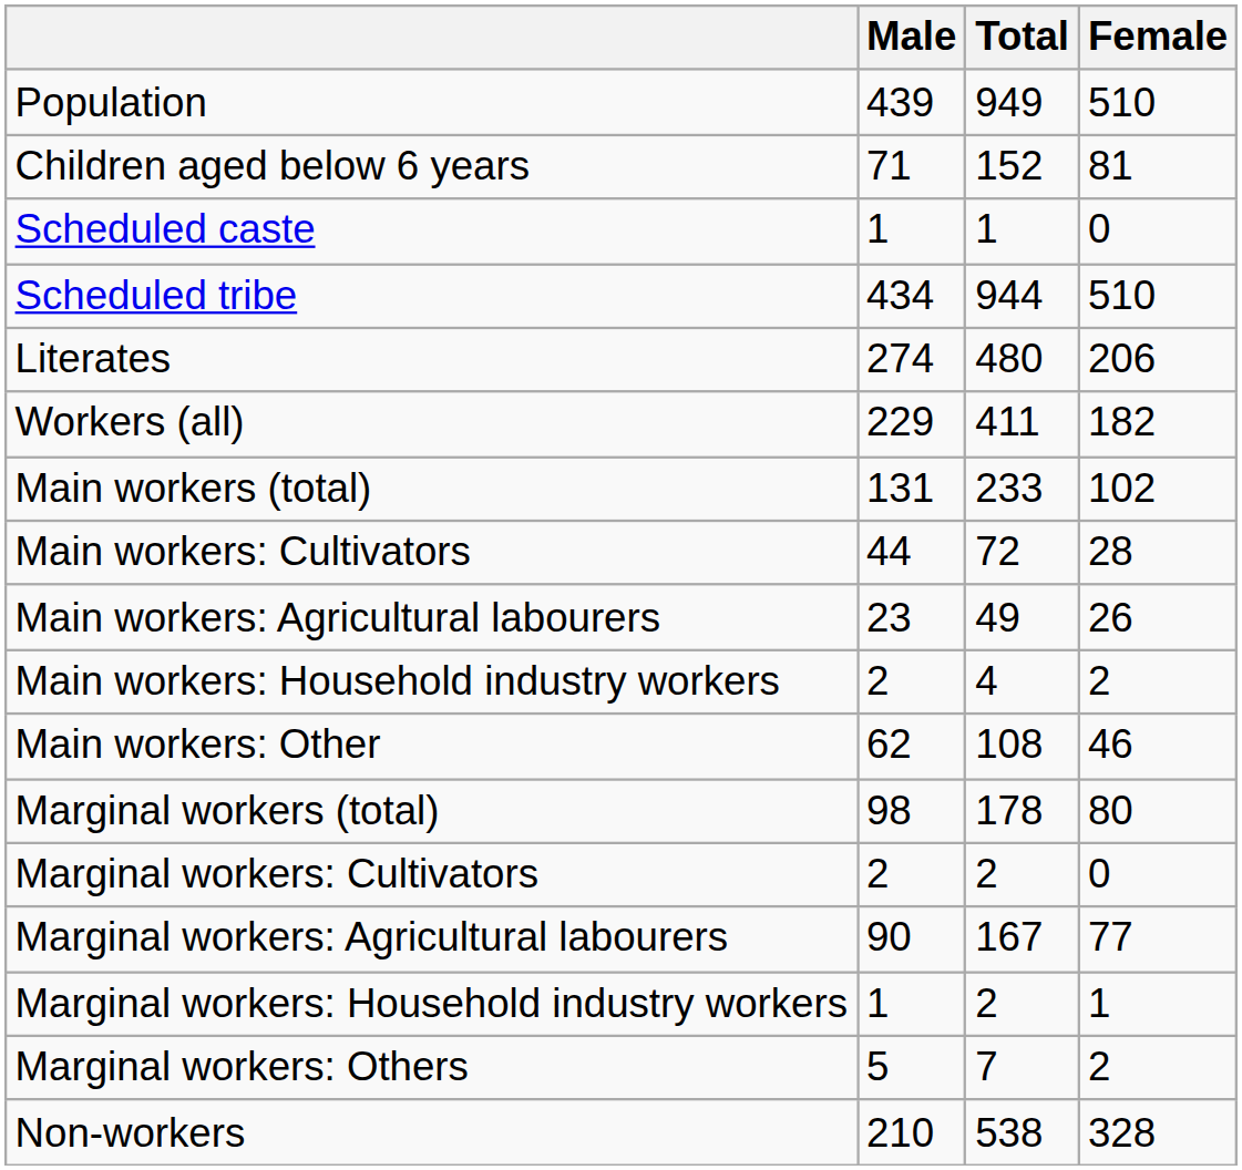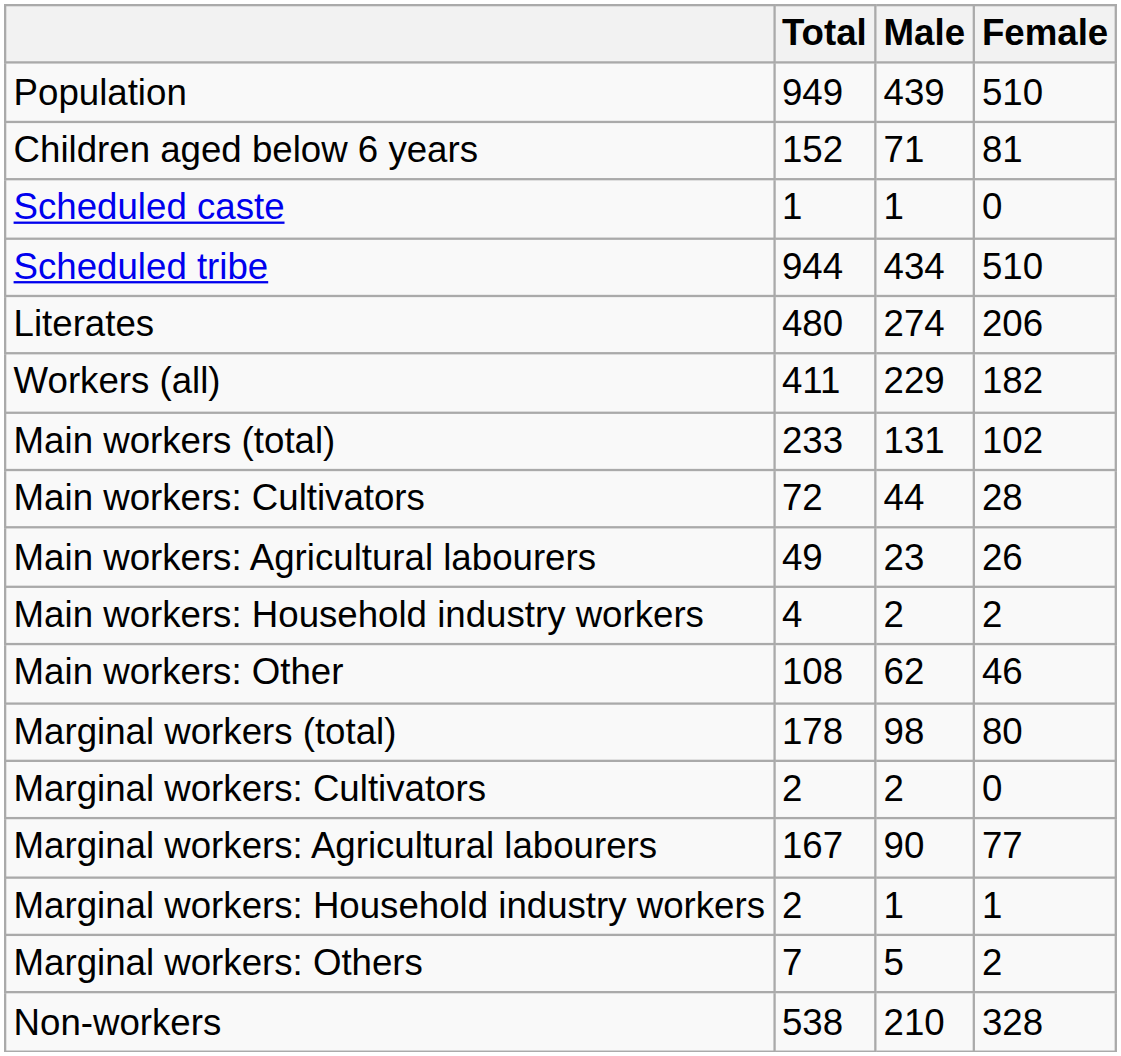 <table class="wikitable sortable">
 <tr>
 <th></th>
+<th>Total</th>
 <th>Male</th>
-<th>Total</th>
 <th>Female</th>
 </tr>
 <tr>
 <td>Population</td>
+<td>949</td>
 <td>439</td>
-<td>949</td>
 <td>510</td>
 </tr>
 <tr>
 <td>Children aged below 6 years</td>
+<td>152</td>
 <td>71</td>
-<td>152</td>
 <td>81</td>
 </tr>
 <tr>
 <td><a href='#'>Scheduled caste</a></td>
 <td>1</td>
 <td>1</td>
 <td>0</td>
 </tr>
 <tr>
 <td><a href='#'>Scheduled tribe</a></td>
+<td>944</td>
 <td>434</td>
-<td>944</td>
 <td>510</td>
 </tr>
 <tr>
 <td>Literates</td>
+<td>480</td>
 <td>274</td>
-<td>480</td>
 <td>206</td>
 </tr>
 <tr>
 <td>Workers (all)</td>
+<td>411</td>
 <td>229</td>
-<td>411</td>
 <td>182</td>
 </tr>
 <tr>
 <td>Main workers (total)</td>
+<td>233</td>
 <td>131</td>
-<td>233</td>
 <td>102</td>
 </tr>
 <tr>
 <td>Main workers: Cultivators</td>
+<td>72</td>
 <td>44</td>
-<td>72</td>
 <td>28</td>
 </tr>
 <tr>
 <td>Main workers: Agricultural labourers</td>
+<td>49</td>
 <td>23</td>
-<td>49</td>
 <td>26</td>
 </tr>
 <tr>
 <td>Main workers: Household industry workers</td>
+<td>4</td>
 <td>2</td>
-<td>4</td>
 <td>2</td>
 </tr>
 <tr>
 <td>Main workers: Other</td>
+<td>108</td>
 <td>62</td>
-<td>108</td>
 <td>46</td>
 </tr>
 <tr>
 <td>Marginal workers (total)</td>
+<td>178</td>
 <td>98</td>
-<td>178</td>
 <td>80</td>
 </tr>
 <tr>
 <td>Marginal workers: Cultivators</td>
 <td>2</td>
 <td>2</td>
 <td>0</td>
 </tr>
 <tr>
 <td>Marginal workers: Agricultural labourers</td>
+<td>167</td>
 <td>90</td>
-<td>167</td>
 <td>77</td>
 </tr>
 <tr>
 <td>Marginal workers: Household industry workers</td>
+<td>2</td>
 <td>1</td>
-<td>2</td>
 <td>1</td>
 </tr>
 <tr>
 <td>Marginal workers: Others</td>
+<td>7</td>
 <td>5</td>
-<td>7</td>
 <td>2</td>
 </tr>
 <tr>
 <td>Non-workers</td>
+<td>538</td>
 <td>210</td>
-<td>538</td>
 <td>328</td>
 </tr>
 </table>
